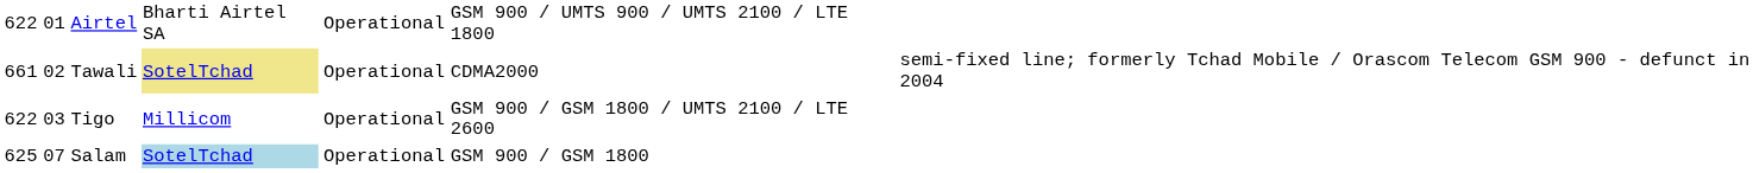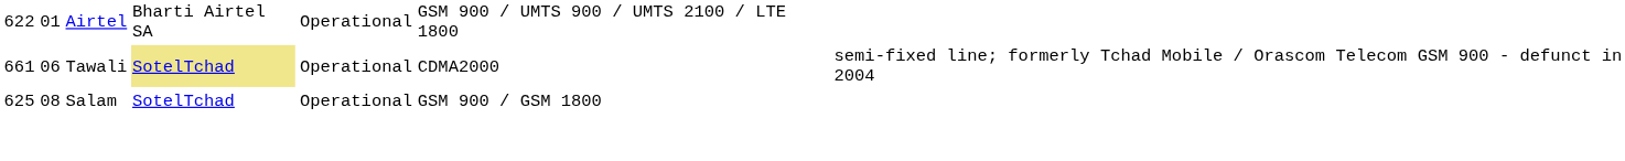 <table>
 <tr>
 <td>622</td>
 <td>01</td>
 <td><a href='#'>Airtel</a></td>
 <td>Bharti Airtel SA</td>
 <td>Operational</td>
 <td>GSM 900 / UMTS 900 / UMTS 2100 / LTE 1800</td>
 <td></td>
 </tr>
 <tr>
 <td>661</td>
-<td>02</td>
+<td>06</td>
 <td>Tawali</td>
 <td style="background: khaki;"><a href='#'>SotelTchad</a></td>
 <td>Operational</td>
 <td>CDMA2000</td>
 <td>semi-fixed line; formerly Tchad Mobile / Orascom Telecom GSM 900 - defunct in 2004</td>
 </tr>
 <tr>
-<td>622</td>
-<td>03</td>
-<td>Tigo</td>
-<td><a href='#'>Millicom</a></td>
-<td>Operational</td>
-<td>GSM 900 / GSM 1800 / UMTS 2100 / LTE 2600</td>
-<td></td>
-</tr>
-<tr>
 <td>625</td>
-<td>07</td>
+<td>08</td>
 <td>Salam</td>
-<td style="background: lightblue;"><a href='#'>SotelTchad</a></td>
+<td><a href='#'>SotelTchad</a></td>
 <td>Operational</td>
 <td>GSM 900 / GSM 1800</td>
 <td></td>
 </tr>
 </table>
